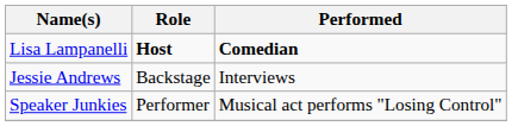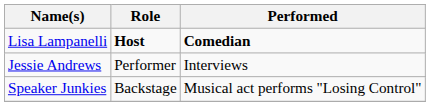 <table class="wikitable">
 <tr>
 <th>Name(s)</th>
 <th>Role</th>
 <th>Performed</th>
 </tr>
 <tr>
 <td><a href='#'>Lisa Lampanelli</a></td>
 <td><strong>Host</strong></td>
 <td><strong>Comedian</strong></td>
 </tr>
 <tr>
 <td><a href='#'>Jessie Andrews</a></td>
-<td>Backstage</td>
+<td>Performer</td>
 <td>Interviews</td>
 </tr>
 <tr>
 <td><a href='#'>Speaker Junkies</a></td>
-<td>Performer</td>
+<td>Backstage</td>
 <td>Musical act performs "Losing Control"</td>
 </tr>
 <tr>
 </tr>
 </table>
